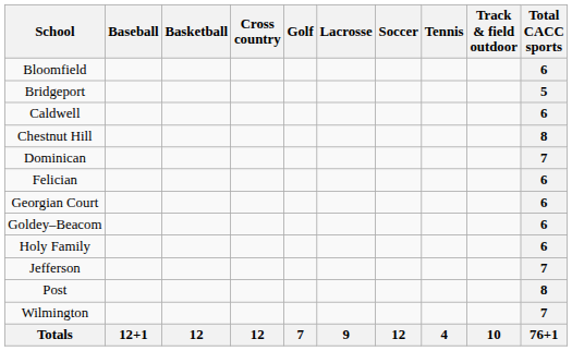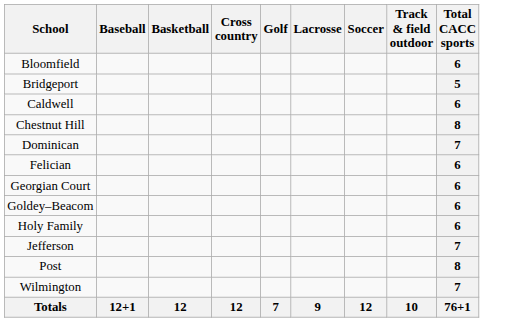 <table class="wikitable" style="text-align:center">
 <tr>
 <th>School</th>
 <th>Baseball</th>
 <th>Basketball</th>
 <th>Cross<br>country</th>
 <th>Golf</th>
 <th>Lacrosse</th>
 <th>Soccer</th>
-<th>Tennis</th>
 <th>Track<br>& field<br>outdoor</th>
 <th>Total<br>CACC<br>sports</th>
 </tr>
 <tr>
 <td>Bloomfield</td>
-<td></td>
 <td></td>
 <td></td>
 <td></td>
 <td></td>
 <td></td>
 <td></td>
 <td></td>
 <th>6</th>
 </tr>
 <tr>
 <td>Bridgeport</td>
 <td></td>
 <td></td>
 <td></td>
 <td></td>
 <td></td>
 <td></td>
 <td></td>
-<td></td>
 <th>5</th>
 </tr>
 <tr>
 <td>Caldwell</td>
-<td></td>
 <td></td>
 <td></td>
 <td></td>
 <td></td>
 <td></td>
 <td></td>
 <td></td>
 <th>6</th>
 </tr>
 <tr>
 <td>Chestnut Hill</td>
 <td></td>
 <td></td>
 <td></td>
 <td></td>
 <td></td>
 <td></td>
 <td></td>
-<td></td>
 <th>8</th>
 </tr>
 <tr>
 <td>Dominican</td>
-<td></td>
 <td></td>
 <td></td>
 <td></td>
 <td></td>
 <td></td>
 <td></td>
 <td></td>
 <th>7</th>
 </tr>
 <tr>
 <td>Felician</td>
 <td></td>
 <td></td>
 <td></td>
 <td></td>
 <td></td>
 <td></td>
 <td></td>
-<td></td>
 <th>6</th>
 </tr>
 <tr>
 <td>Georgian Court</td>
-<td></td>
 <td></td>
 <td></td>
 <td></td>
 <td></td>
 <td></td>
 <td></td>
 <td></td>
 <th>6</th>
 </tr>
 <tr>
 <td>Goldey–Beacom</td>
 <td></td>
 <td></td>
 <td></td>
 <td></td>
 <td></td>
 <td></td>
 <td></td>
-<td></td>
 <th>6</th>
 </tr>
 <tr>
 <td>Holy Family</td>
-<td></td>
 <td></td>
 <td></td>
 <td></td>
 <td></td>
 <td></td>
 <td></td>
 <td></td>
 <th>6</th>
 </tr>
 <tr>
 <td>Jefferson</td>
 <td></td>
 <td></td>
 <td></td>
 <td></td>
 <td></td>
 <td></td>
 <td></td>
-<td></td>
 <th>7</th>
 </tr>
 <tr>
 <td>Post</td>
-<td></td>
 <td></td>
 <td></td>
 <td></td>
 <td></td>
 <td></td>
 <td></td>
 <td></td>
 <th>8</th>
 </tr>
 <tr>
 <td>Wilmington</td>
 <td></td>
 <td></td>
 <td></td>
 <td></td>
 <td></td>
 <td></td>
 <td></td>
-<td></td>
 <th>7</th>
 </tr>
 <tr>
 <th>Totals</th>
 <th>12+1</th>
 <th>12</th>
 <th>12</th>
 <th>7</th>
 <th>9</th>
 <th>12</th>
-<th>4</th>
 <th>10</th>
 <th>76+1<br></th>
 </tr>
 </table>
